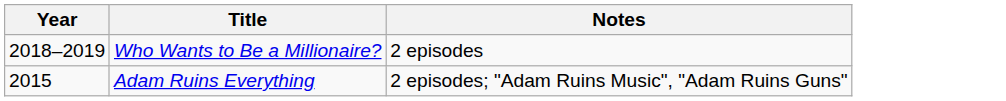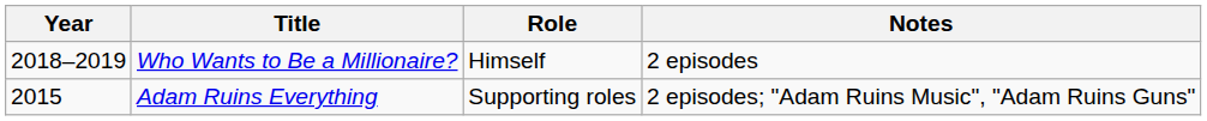 <table class="wikitable">
 <tr>
 <th>Year</th>
 <th>Title</th>
+<th>Role</th>
 <th>Notes</th>
 </tr>
 <tr>
 <td>2018–2019</td>
 <td><em><a href='#'>Who Wants to Be a Millionaire?</a></em></td>
+<td>Himself</td>
 <td>2 episodes</td>
 </tr>
 <tr>
 <td>2015</td>
 <td><em><a href='#'>Adam Ruins Everything</a></em></td>
+<td>Supporting roles</td>
 <td>2 episodes; "Adam Ruins Music", "Adam Ruins Guns"</td>
 </tr>
 </table>
